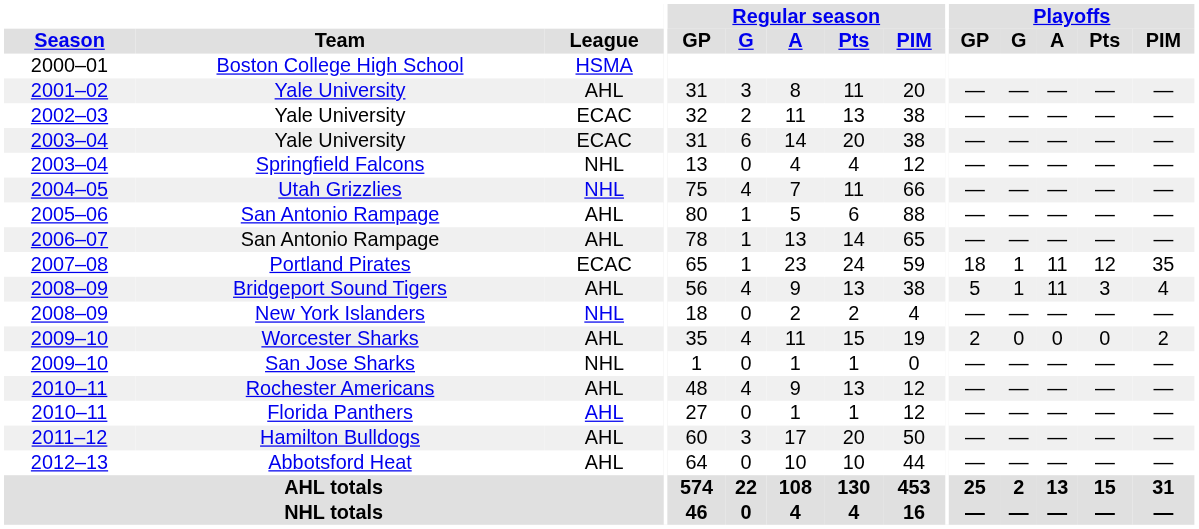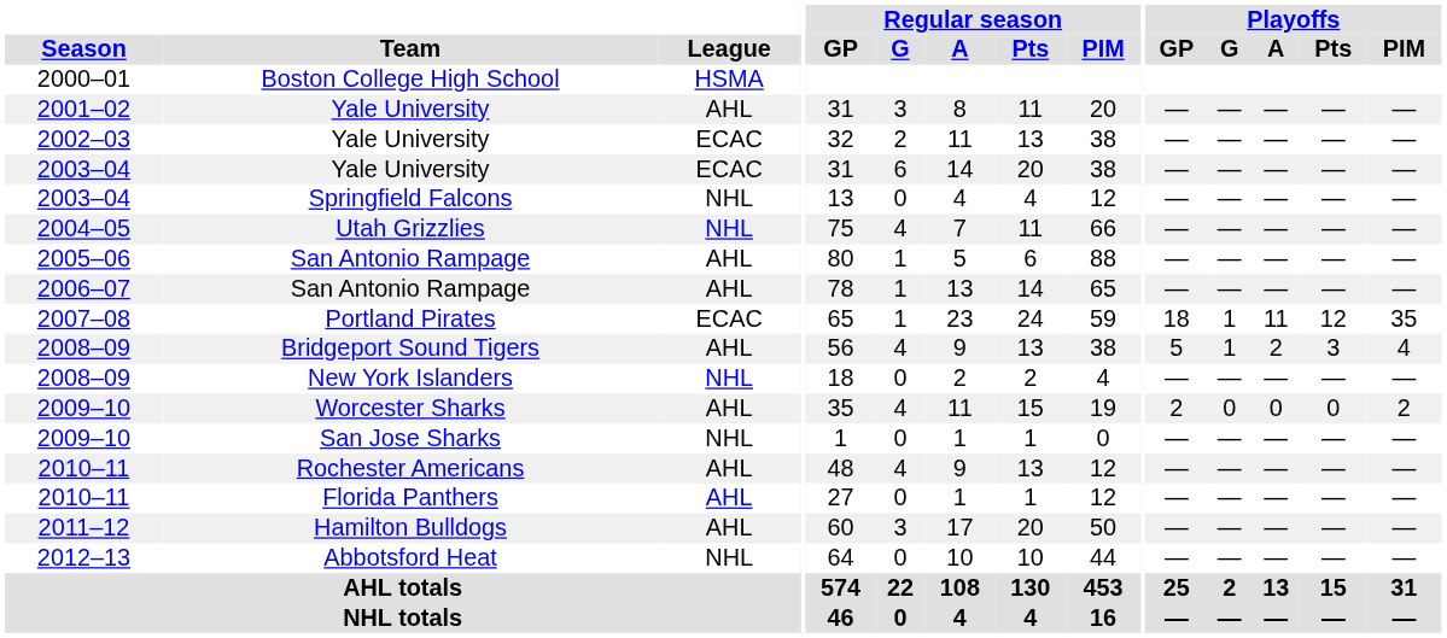 <table border="0" cellpadding="1" cellspacing="0" style="text-align:center; width:60em">
 <tr bgcolor="#e0e0e0">
 <th colspan="3"  bgcolor="#ffffff"></th>
 <th rowspan="99" bgcolor="#ffffff"></th>
 <th colspan="5"><a href='#'>Regular season</a></th>
 <th rowspan="99" bgcolor="#ffffff"></th>
 <th colspan="5"><a href='#'>Playoffs</a></th>
 </tr>
 <tr bgcolor="#e0e0e0">
 <th><a href='#'>Season</a></th>
 <th>Team</th>
 <th>League</th>
 <th>GP</th>
 <th><a href='#'>G</a></th>
 <th><a href='#'>A</a></th>
 <th><a href='#'>Pts</a></th>
 <th><a href='#'>PIM</a></th>
 <th>GP</th>
 <th>G</th>
 <th>A</th>
 <th>Pts</th>
 <th>PIM</th>
 </tr>
 <tr>
 <td>2000–01</td>
 <td><a href='#'>Boston College High School</a></td>
 <td><a href='#'>HSMA</a></td>
 </tr>
 <tr bgcolor="#f0f0f0">
 <td><a href='#'>2001–02</a></td>
 <td><a href='#'>Yale University</a></td>
 <td>AHL</td>
 <td>31</td>
 <td>3</td>
 <td>8</td>
 <td>11</td>
 <td>20</td>
 <td>—</td>
 <td>—</td>
 <td>—</td>
 <td>—</td>
 <td>—</td>
 </tr>
 <tr>
 <td><a href='#'>2002–03</a></td>
 <td>Yale University</td>
 <td>ECAC</td>
 <td>32</td>
 <td>2</td>
 <td>11</td>
 <td>13</td>
 <td>38</td>
 <td>—</td>
 <td>—</td>
 <td>—</td>
 <td>—</td>
 <td>—</td>
 </tr>
 <tr bgcolor="#f0f0f0">
 <td><a href='#'>2003–04</a></td>
 <td>Yale University</td>
 <td>ECAC</td>
 <td>31</td>
 <td>6</td>
 <td>14</td>
 <td>20</td>
 <td>38</td>
 <td>—</td>
 <td>—</td>
 <td>—</td>
 <td>—</td>
 <td>—</td>
 </tr>
 <tr>
 <td><a href='#'>2003–04</a></td>
 <td><a href='#'>Springfield Falcons</a></td>
 <td>NHL</td>
 <td>13</td>
 <td>0</td>
 <td>4</td>
 <td>4</td>
 <td>12</td>
 <td>—</td>
 <td>—</td>
 <td>—</td>
 <td>—</td>
 <td>—</td>
 </tr>
 <tr bgcolor="#f0f0f0">
 <td><a href='#'>2004–05</a></td>
 <td><a href='#'>Utah Grizzlies</a></td>
 <td><a href='#'>NHL</a></td>
 <td>75</td>
 <td>4</td>
 <td>7</td>
 <td>11</td>
 <td>66</td>
 <td>—</td>
 <td>—</td>
 <td>—</td>
 <td>—</td>
 <td>—</td>
 </tr>
 <tr>
 <td><a href='#'>2005–06</a></td>
 <td><a href='#'>San Antonio Rampage</a></td>
 <td>AHL</td>
 <td>80</td>
 <td>1</td>
 <td>5</td>
 <td>6</td>
 <td>88</td>
 <td>—</td>
 <td>—</td>
 <td>—</td>
 <td>—</td>
 <td>—</td>
 </tr>
 <tr bgcolor="#f0f0f0">
 <td><a href='#'>2006–07</a></td>
 <td>San Antonio Rampage</td>
 <td>AHL</td>
 <td>78</td>
 <td>1</td>
 <td>13</td>
 <td>14</td>
 <td>65</td>
 <td>—</td>
 <td>—</td>
 <td>—</td>
 <td>—</td>
 <td>—</td>
 </tr>
 <tr>
 <td><a href='#'>2007–08</a></td>
 <td><a href='#'>Portland Pirates</a></td>
 <td>ECAC</td>
 <td>65</td>
 <td>1</td>
 <td>23</td>
 <td>24</td>
 <td>59</td>
 <td>18</td>
 <td>1</td>
 <td>11</td>
 <td>12</td>
 <td>35</td>
 </tr>
 <tr bgcolor="#f0f0f0">
 <td><a href='#'>2008–09</a></td>
 <td><a href='#'>Bridgeport Sound Tigers</a></td>
 <td>AHL</td>
 <td>56</td>
 <td>4</td>
 <td>9</td>
 <td>13</td>
 <td>38</td>
 <td>5</td>
 <td>1</td>
-<td>11</td>
+<td>2</td>
 <td>3</td>
 <td>4</td>
 </tr>
 <tr>
 <td><a href='#'>2008–09</a></td>
 <td><a href='#'>New York Islanders</a></td>
 <td><a href='#'>NHL</a></td>
 <td>18</td>
 <td>0</td>
 <td>2</td>
 <td>2</td>
 <td>4</td>
 <td>—</td>
 <td>—</td>
 <td>—</td>
 <td>—</td>
 <td>—</td>
 </tr>
 <tr bgcolor="#f0f0f0">
 <td><a href='#'>2009–10</a></td>
 <td><a href='#'>Worcester Sharks</a></td>
 <td>AHL</td>
 <td>35</td>
 <td>4</td>
 <td>11</td>
 <td>15</td>
 <td>19</td>
 <td>2</td>
 <td>0</td>
 <td>0</td>
 <td>0</td>
 <td>2</td>
 </tr>
 <tr>
 <td><a href='#'>2009–10</a></td>
 <td><a href='#'>San Jose Sharks</a></td>
 <td>NHL</td>
 <td>1</td>
 <td>0</td>
 <td>1</td>
 <td>1</td>
 <td>0</td>
 <td>—</td>
 <td>—</td>
 <td>—</td>
 <td>—</td>
 <td>—</td>
 </tr>
 <tr bgcolor="#f0f0f0">
 <td><a href='#'>2010–11</a></td>
 <td><a href='#'>Rochester Americans</a></td>
 <td>AHL</td>
 <td>48</td>
 <td>4</td>
 <td>9</td>
 <td>13</td>
 <td>12</td>
 <td>—</td>
 <td>—</td>
 <td>—</td>
 <td>—</td>
 <td>—</td>
 </tr>
 <tr>
 <td><a href='#'>2010–11</a></td>
 <td><a href='#'>Florida Panthers</a></td>
 <td><a href='#'>AHL</a></td>
 <td>27</td>
 <td>0</td>
 <td>1</td>
 <td>1</td>
 <td>12</td>
 <td>—</td>
 <td>—</td>
 <td>—</td>
 <td>—</td>
 <td>—</td>
 </tr>
 <tr bgcolor="#f0f0f0">
 <td><a href='#'>2011–12</a></td>
 <td><a href='#'>Hamilton Bulldogs</a></td>
 <td>AHL</td>
 <td>60</td>
 <td>3</td>
 <td>17</td>
 <td>20</td>
 <td>50</td>
 <td>—</td>
 <td>—</td>
 <td>—</td>
 <td>—</td>
 <td>—</td>
 </tr>
 <tr>
 <td><a href='#'>2012–13</a></td>
 <td><a href='#'>Abbotsford Heat</a></td>
-<td>AHL</td>
+<td>NHL</td>
 <td>64</td>
 <td>0</td>
 <td>10</td>
 <td>10</td>
 <td>44</td>
 <td>—</td>
 <td>—</td>
 <td>—</td>
 <td>—</td>
 <td>—</td>
 </tr>
 <tr bgcolor="#e0e0e0">
 <th colspan="3">AHL totals</th>
 <th>574</th>
 <th>22</th>
 <th>108</th>
 <th>130</th>
 <th>453</th>
 <th>25</th>
 <th>2</th>
 <th>13</th>
 <th>15</th>
 <th>31</th>
 </tr>
 <tr bgcolor="#e0e0e0">
 <th colspan="3">NHL totals</th>
 <th>46</th>
 <th>0</th>
 <th>4</th>
 <th>4</th>
 <th>16</th>
 <th>—</th>
 <th>—</th>
 <th>—</th>
 <th>—</th>
 <th>—</th>
 </tr>
 </table>
